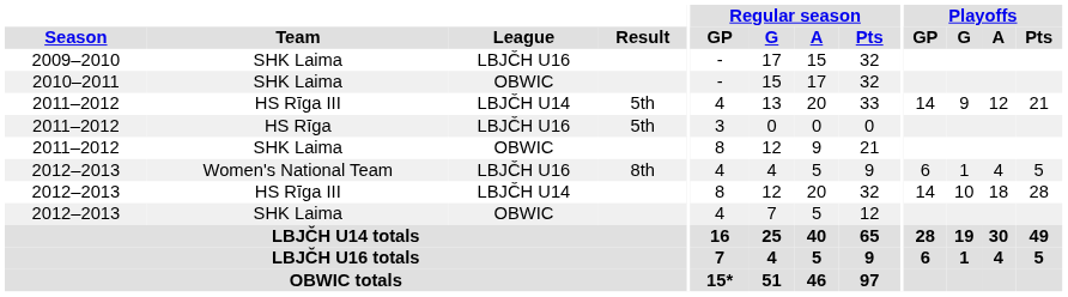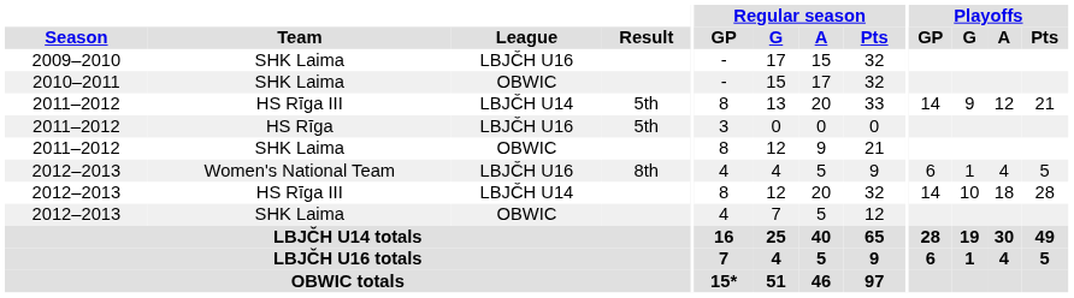 <table border="0" cellpadding="1" cellspacing="0" style="text-align:center; width:60em">
 <tr bgcolor="#e0e0e0">
 <th colspan="4" bgcolor="#ffffff"></th>
 <th rowspan="99" bgcolor="#ffffff"></th>
 <th colspan="4"><a href='#'>Regular season</a></th>
 <th rowspan="99" bgcolor="#ffffff"></th>
 <th colspan="4"><a href='#'>Playoffs</a></th>
 </tr>
 <tr bgcolor="#e0e0e0">
 <th><a href='#'>Season</a></th>
 <th>Team</th>
 <th>League</th>
 <th>Result</th>
 <th>GP</th>
 <th><a href='#'>G</a></th>
 <th><a href='#'>A</a></th>
 <th><a href='#'>Pts</a></th>
 <th>GP</th>
 <th>G</th>
 <th>A</th>
 <th>Pts</th>
 </tr>
 <tr>
 <td>2009–2010</td>
 <td>SHK Laima</td>
 <td>LBJČH U16</td>
 <td></td>
 <td>-</td>
 <td>17</td>
 <td>15</td>
 <td>32</td>
 <td></td>
 <td></td>
 <td></td>
 <td></td>
 </tr>
 <tr bgcolor="#f0f0f0">
 <td>2010–2011</td>
 <td>SHK Laima</td>
 <td>OBWIC</td>
 <td></td>
 <td>-</td>
 <td>15</td>
 <td>17</td>
 <td>32</td>
 <td></td>
 <td></td>
 <td></td>
 <td></td>
 </tr>
 <tr>
 <td>2011–2012</td>
 <td>HS Rīga III</td>
 <td>LBJČH U14</td>
 <td>5th</td>
-<td>4</td>
+<td>8</td>
 <td>13</td>
 <td>20</td>
 <td>33</td>
 <td>14</td>
 <td>9</td>
 <td>12</td>
 <td>21</td>
 </tr>
 <tr bgcolor="#f0f0f0">
 <td>2011–2012</td>
 <td>HS Rīga</td>
 <td>LBJČH U16</td>
 <td>5th</td>
 <td>3</td>
 <td>0</td>
 <td>0</td>
 <td>0</td>
 <td></td>
 <td></td>
 <td></td>
 <td></td>
 </tr>
 <tr>
 <td>2011–2012</td>
 <td>SHK Laima</td>
 <td>OBWIC</td>
 <td></td>
 <td>8</td>
 <td>12</td>
 <td>9</td>
 <td>21</td>
 <td></td>
 </tr>
 <tr bgcolor="#f0f0f0">
 <td>2012–2013</td>
 <td>Women's National Team</td>
 <td>LBJČH U16</td>
 <td>8th</td>
 <td>4</td>
 <td>4</td>
 <td>5</td>
 <td>9</td>
 <td>6</td>
 <td>1</td>
 <td>4</td>
 <td>5</td>
 </tr>
 <tr>
 <td>2012–2013</td>
 <td>HS Rīga III</td>
 <td>LBJČH U14</td>
 <td></td>
 <td>8</td>
 <td>12</td>
 <td>20</td>
 <td>32</td>
 <td>14</td>
 <td>10</td>
 <td>18</td>
 <td>28</td>
 </tr>
 <tr bgcolor="#f0f0f0">
 <td>2012–2013</td>
 <td>SHK Laima</td>
 <td>OBWIC</td>
 <td></td>
 <td>4</td>
 <td>7</td>
 <td>5</td>
 <td>12</td>
 <td></td>
 <td></td>
 <td></td>
 <td></td>
 </tr>
 <tr bgcolor="#e0e0e0">
 <th colspan="4">LBJČH U14 totals</th>
 <th>16</th>
 <th>25</th>
 <th>40</th>
 <th>65</th>
 <th>28</th>
 <th>19</th>
 <th>30</th>
 <th>49</th>
 </tr>
 <tr bgcolor="#e0e0e0">
 <th colspan="4">LBJČH U16 totals</th>
 <th>7</th>
 <th>4</th>
 <th>5</th>
 <th>9</th>
 <th>6</th>
 <th>1</th>
 <th>4</th>
 <th>5</th>
 </tr>
 <tr bgcolor="#e0e0e0">
 <th colspan="4">OBWIC totals</th>
 <th>15*</th>
 <th>51</th>
 <th>46</th>
 <th>97</th>
 <th></th>
 <th></th>
 <th></th>
 <th></th>
 </tr>
 </table>
